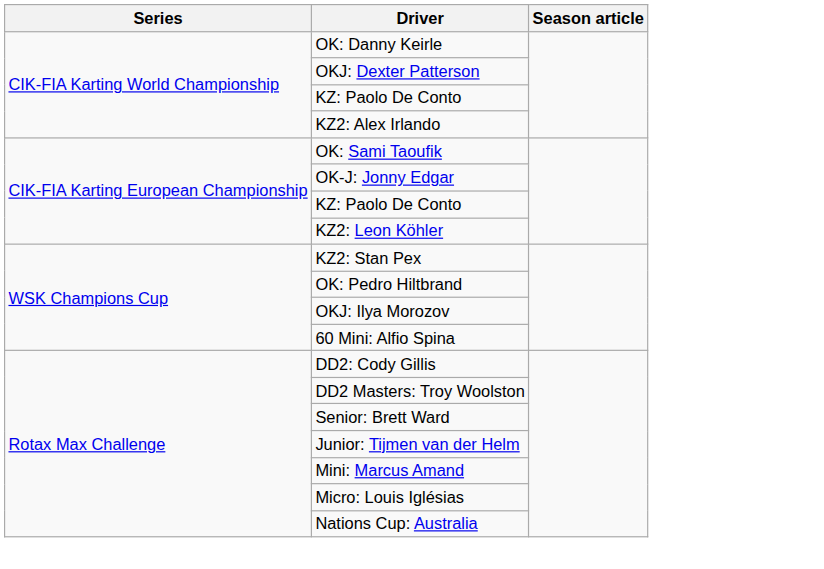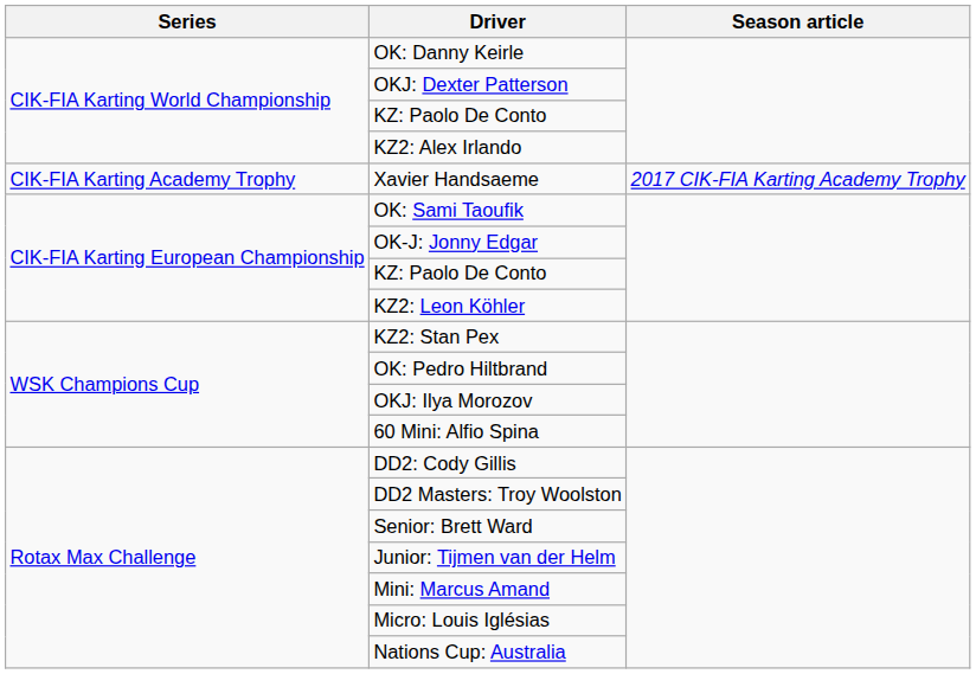 <table class="wikitable" style="font-size: 87%;">
 <tr>
 <th>Series</th>
 <th>Driver</th>
 <th>Season article</th>
 </tr>
 <tr>
 <td rowspan=4><a href='#'>CIK-FIA Karting World Championship</a></td>
 <td>OK:  Danny Keirle</td>
 <td rowspan=4></td>
 </tr>
 <tr>
 <td>OKJ:  <a href='#'>Dexter Patterson</a></td>
 </tr>
 <tr>
 <td>KZ:  Paolo De Conto</td>
 </tr>
 <tr>
 <td>KZ2:  Alex Irlando</td>
+</tr>
+<tr>
+<td><a href='#'>CIK-FIA Karting Academy Trophy</a></td>
+<td> Xavier Handsaeme</td>
+<td><em><a href='#'>2017 CIK-FIA Karting Academy Trophy</a></em></td>
 </tr>
 <tr>
 <td rowspan=4><a href='#'>CIK-FIA Karting European Championship</a></td>
 <td>OK:  <a href='#'>Sami Taoufik</a></td>
 <td rowspan=4></td>
 </tr>
 <tr>
 <td>OK-J:  <a href='#'>Jonny Edgar</a></td>
 </tr>
 <tr>
 <td>KZ:  Paolo De Conto</td>
 </tr>
 <tr>
 <td>KZ2:  <a href='#'>Leon Köhler</a></td>
 </tr>
 <tr>
 <td rowspan=4><a href='#'>WSK Champions Cup</a></td>
 <td>KZ2:  Stan Pex</td>
 <td rowspan=4></td>
 </tr>
 <tr>
 <td>OK:  Pedro Hiltbrand</td>
 </tr>
 <tr>
 <td>OKJ:  Ilya Morozov</td>
 </tr>
 <tr>
 <td>60 Mini:  Alfio Spina</td>
 </tr>
 <tr>
 <td rowspan=7><a href='#'>Rotax Max Challenge</a></td>
 <td>DD2:  Cody Gillis</td>
 <td rowspan=7></td>
 </tr>
 <tr>
 <td>DD2 Masters:  Troy Woolston</td>
 </tr>
 <tr>
 <td>Senior:  Brett Ward</td>
 </tr>
 <tr>
 <td>Junior:  <a href='#'>Tijmen van der Helm</a></td>
 </tr>
 <tr>
 <td>Mini:  <a href='#'>Marcus Amand</a></td>
 </tr>
 <tr>
 <td>Micro:  Louis Iglésias</td>
 </tr>
 <tr>
 <td>Nations Cup:  <a href='#'>Australia</a></td>
 </tr>
 </table>
